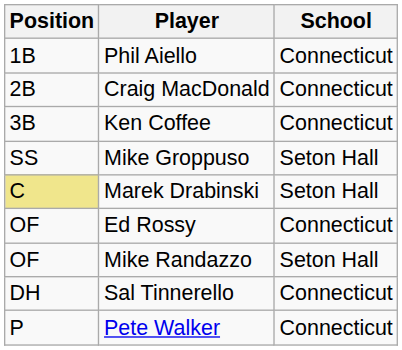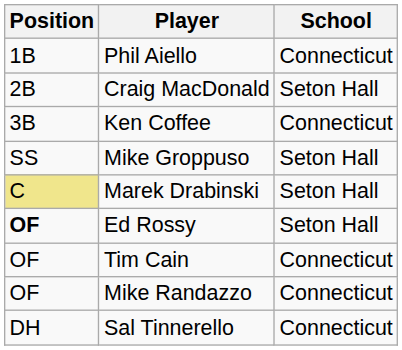 <table class="wikitable">
 <tr>
 <th>Position</th>
 <th>Player</th>
 <th>School</th>
 </tr>
 <tr>
 <td>1B</td>
 <td>Phil Aiello</td>
 <td>Connecticut</td>
 </tr>
 <tr>
 <td>2B</td>
 <td>Craig MacDonald</td>
-<td>Connecticut</td>
+<td>Seton Hall</td>
 </tr>
 <tr>
 <td>3B</td>
 <td>Ken Coffee</td>
 <td>Connecticut</td>
 </tr>
 <tr>
 <td>SS</td>
 <td>Mike Groppuso</td>
 <td>Seton Hall</td>
 </tr>
 <tr>
 <td style="background: khaki;">C</td>
 <td>Marek Drabinski</td>
 <td>Seton Hall</td>
 </tr>
 <tr>
+<td><strong>OF</strong></td>
+<td>Ed Rossy</td>
+<td>Seton Hall</td>
+</tr>
+<tr>
 <td>OF</td>
-<td>Ed Rossy</td>
+<td>Tim Cain</td>
 <td>Connecticut</td>
 </tr>
 <tr>
 <td>OF</td>
 <td>Mike Randazzo</td>
-<td>Seton Hall</td>
+<td>Connecticut</td>
 </tr>
 <tr>
 <td>DH</td>
 <td>Sal Tinnerello</td>
 <td>Connecticut</td>
 </tr>
-<tr>
-<td>P</td>
-<td><a href='#'>Pete Walker</a></td>
-<td>Connecticut</td>
-</tr>
 </table>
